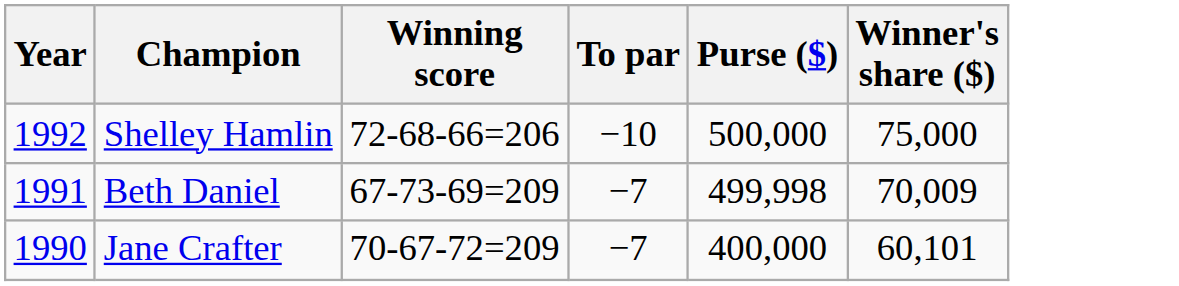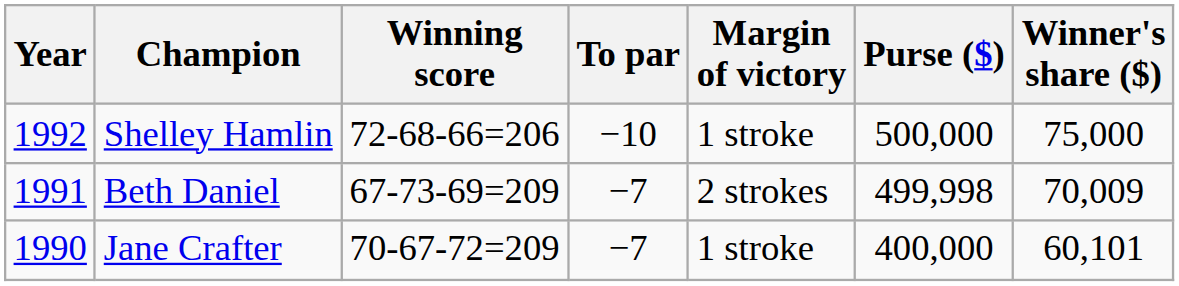 <table class=wikitable style="text-align:center">
 <tr>
 <th>Year</th>
 <th>Champion</th>
 <th> Winning<br>score</th>
 <th>To par</th>
+<th>Margin<br>of victory</th>
 <th>Purse (<a href='#'>$</a>)</th>
 <th>Winner's<br>share ($)</th>
 </tr>
 <tr>
 <td><a href='#'>1992</a></td>
 <td align=left><a href='#'>Shelley Hamlin</a></td>
 <td>72-68-66=206</td>
 <td>−10</td>
+<td align=left>1 stroke</td>
 <td>500,000</td>
 <td>75,000</td>
 </tr>
 <tr>
 <td><a href='#'>1991</a></td>
 <td align=left><a href='#'>Beth Daniel</a></td>
 <td>67-73-69=209</td>
 <td>−7</td>
+<td align=left>2 strokes</td>
 <td>499,998</td>
 <td>70,009</td>
 </tr>
 <tr>
 <td><a href='#'>1990</a></td>
 <td align=left><a href='#'>Jane Crafter</a></td>
 <td>70-67-72=209</td>
 <td>−7</td>
+<td align=left>1 stroke</td>
 <td>400,000</td>
 <td>60,101</td>
 </tr>
 </table>
